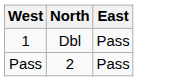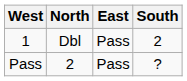 <table class=wikitable style="float:left; margin-top:5px; margin-right:10px;">
 <tr>
 <th>West</th>
 <th>North</th>
 <th>East</th>
+<th>South</th>
 </tr>
 <tr align=center>
 <td>1</td>
 <td>Dbl</td>
 <td>Pass</td>
+<td>2</td>
 </tr>
 <tr align=center>
 <td>Pass</td>
 <td>2</td>
 <td>Pass</td>
+<td>?</td>
 </tr>
 </table>
